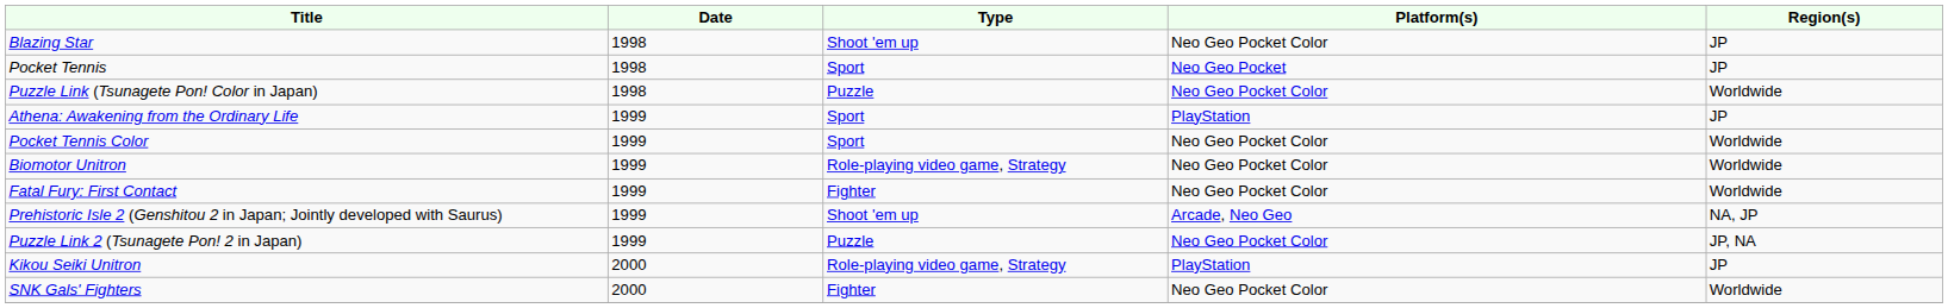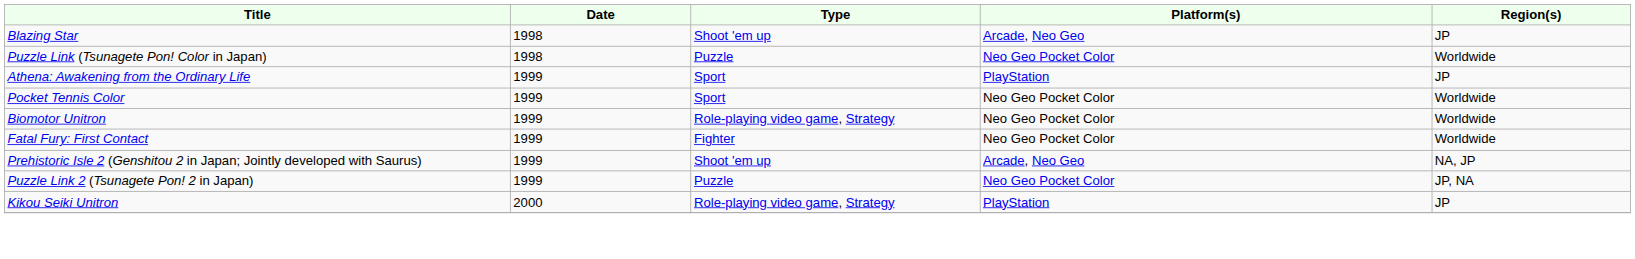 <table class="wikitable sortable" style="text-align: left; width: 100%;">
 <tr>
 <th style="background: #efe; width: 28%;">Title</th>
 <th style="background: #efe; width: 10%;">Date</th>
 <th style="background: #efe; width: 16%;">Type</th>
 <th style="background: #efe; width: 25%;">Platform(s)</th>
 <th style="background: #efe; width: 11%;">Region(s)</th>
 </tr>
 <tr>
 <td><em><a href='#'>Blazing Star</a></em></td>
 <td>1998</td>
 <td><a href='#'>Shoot 'em up</a></td>
-<td>Neo Geo Pocket Color</td>
-<td>JP</td>
-</tr>
-<tr>
-<td><em>Pocket Tennis</em></td>
-<td>1998</td>
-<td><a href='#'>Sport</a></td>
-<td><a href='#'>Neo Geo Pocket</a></td>
+<td><a href='#'>Arcade</a>, <a href='#'>Neo Geo</a></td>
 <td>JP</td>
 </tr>
 <tr>
 <td><em><a href='#'>Puzzle Link</a></em> (<em>Tsunagete Pon! Color</em> in Japan)</td>
 <td>1998</td>
 <td><a href='#'>Puzzle</a></td>
 <td><a href='#'>Neo Geo Pocket Color</a></td>
 <td>Worldwide</td>
 </tr>
 <tr>
 <td><em><a href='#'>Athena: Awakening from the Ordinary Life</a></em></td>
 <td>1999</td>
 <td><a href='#'>Sport</a></td>
 <td><a href='#'>PlayStation</a></td>
 <td>JP</td>
 </tr>
 <tr>
 <td><em><a href='#'>Pocket Tennis Color</a></em></td>
 <td>1999</td>
 <td><a href='#'>Sport</a></td>
 <td>Neo Geo Pocket Color</td>
 <td>Worldwide</td>
 </tr>
 <tr>
 <td><em><a href='#'>Biomotor Unitron</a></em></td>
 <td>1999</td>
 <td><a href='#'>Role-playing video game</a>, <a href='#'>Strategy</a></td>
 <td>Neo Geo Pocket Color</td>
 <td>Worldwide</td>
 </tr>
 <tr>
 <td><em><a href='#'>Fatal Fury: First Contact</a></em></td>
 <td>1999</td>
 <td><a href='#'>Fighter</a></td>
 <td>Neo Geo Pocket Color</td>
 <td>Worldwide</td>
 </tr>
 <tr>
 <td><em><a href='#'>Prehistoric Isle 2</a></em> (<em>Genshitou 2</em> in Japan; Jointly developed with Saurus)</td>
 <td>1999</td>
 <td><a href='#'>Shoot 'em up</a></td>
 <td><a href='#'>Arcade</a>, <a href='#'>Neo Geo</a></td>
 <td>NA, JP</td>
 </tr>
 <tr>
 <td><em><a href='#'>Puzzle Link 2</a></em> (<em>Tsunagete Pon! 2</em> in Japan)</td>
 <td>1999</td>
 <td><a href='#'>Puzzle</a></td>
 <td><a href='#'>Neo Geo Pocket Color</a></td>
 <td>JP, NA</td>
 </tr>
 <tr>
 <td><em><a href='#'>Kikou Seiki Unitron</a></em></td>
 <td>2000</td>
 <td><a href='#'>Role-playing video game</a>, <a href='#'>Strategy</a></td>
 <td><a href='#'>PlayStation</a></td>
 <td>JP</td>
 </tr>
 <tr>
-<td><em><a href='#'>SNK Gals' Fighters</a></em></td>
-<td>2000</td>
-<td><a href='#'>Fighter</a></td>
-<td>Neo Geo Pocket Color</td>
-<td>Worldwide</td>
-</tr>
-<tr>
 </tr>
 </table>
